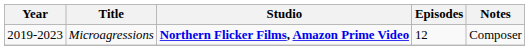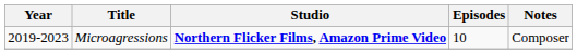 <table class="wikitable sortable">
 <tr>
 <th>Year</th>
 <th>Title</th>
 <th>Studio</th>
 <th>Episodes</th>
 <th class="unsortable">Notes</th>
 </tr>
 <tr>
 <td>2019-2023</td>
 <td><em>Microagressions</em></td>
 <td><strong><a href='#'>Northern Flicker Films</a>, <a href='#'>Amazon Prime Video</a></strong></td>
-<td>12</td>
+<td>10</td>
 <td>Composer</td>
 </tr>
 <tr>
 </tr>
 </table>
